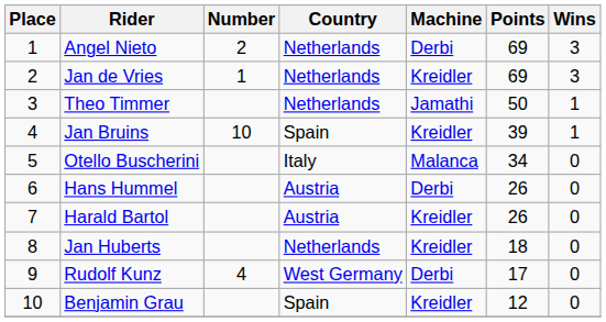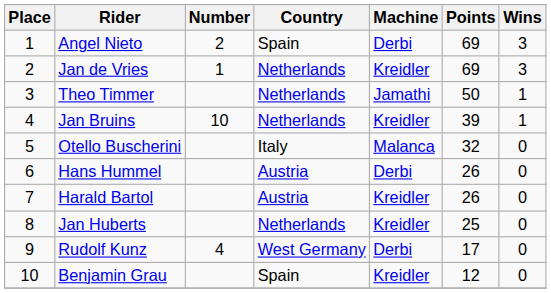 <table class="wikitable" style="font-size: 95%;">
 <tr>
 <th>Place</th>
 <th>Rider</th>
 <th>Number</th>
 <th>Country</th>
 <th>Machine</th>
 <th>Points</th>
 <th>Wins</th>
 </tr>
 <tr>
 <td align=center>1</td>
 <td> <a href='#'>Angel Nieto</a></td>
 <td align=center>2</td>
-<td><a href='#'>Netherlands</a></td>
+<td>Spain</td>
 <td><a href='#'>Derbi</a></td>
 <td align=center>69</td>
 <td align=center>3</td>
 </tr>
 <tr>
 <td align=center>2</td>
 <td> <a href='#'>Jan de Vries</a></td>
 <td align=center>1</td>
 <td><a href='#'>Netherlands</a></td>
 <td><a href='#'>Kreidler</a></td>
 <td align=center>69</td>
 <td align=center>3</td>
 </tr>
 <tr>
 <td align=center>3</td>
 <td> <a href='#'>Theo Timmer</a></td>
 <td></td>
 <td><a href='#'>Netherlands</a></td>
 <td><a href='#'>Jamathi</a></td>
 <td align=center>50</td>
 <td align=center>1</td>
 </tr>
 <tr>
 <td align=center>4</td>
 <td> <a href='#'>Jan Bruins</a></td>
 <td align=center>10</td>
-<td>Spain</td>
+<td><a href='#'>Netherlands</a></td>
 <td><a href='#'>Kreidler</a></td>
 <td align=center>39</td>
 <td align=center>1</td>
 </tr>
 <tr>
 <td align=center>5</td>
 <td> <a href='#'>Otello Buscherini</a></td>
 <td></td>
 <td>Italy</td>
 <td><a href='#'>Malanca</a></td>
-<td align=center>34</td>
+<td align=center>32</td>
 <td align=center>0</td>
 </tr>
 <tr>
 <td align=center>6</td>
 <td> <a href='#'>Hans Hummel</a></td>
 <td></td>
 <td><a href='#'>Austria</a></td>
 <td><a href='#'>Derbi</a></td>
 <td align=center>26</td>
 <td align=center>0</td>
 </tr>
 <tr>
 <td align=center>7</td>
 <td> <a href='#'>Harald Bartol</a></td>
 <td></td>
 <td><a href='#'>Austria</a></td>
 <td><a href='#'>Kreidler</a></td>
 <td align=center>26</td>
 <td align=center>0</td>
 </tr>
 <tr>
 <td align=center>8</td>
 <td> <a href='#'>Jan Huberts</a></td>
 <td></td>
 <td><a href='#'>Netherlands</a></td>
 <td><a href='#'>Kreidler</a></td>
-<td align=center>18</td>
+<td align=center>25</td>
 <td align=center>0</td>
 </tr>
 <tr>
 <td align=center>9</td>
 <td> <a href='#'>Rudolf Kunz</a></td>
 <td align=center>4</td>
 <td><a href='#'>West Germany</a></td>
 <td><a href='#'>Derbi</a></td>
 <td align=center>17</td>
 <td align=center>0</td>
 </tr>
 <tr>
 <td align=center>10</td>
 <td> <a href='#'>Benjamin Grau</a></td>
 <td></td>
 <td>Spain</td>
 <td><a href='#'>Kreidler</a></td>
 <td align=center>12</td>
 <td align=center>0</td>
 </tr>
 <tr>
 </tr>
 </table>
